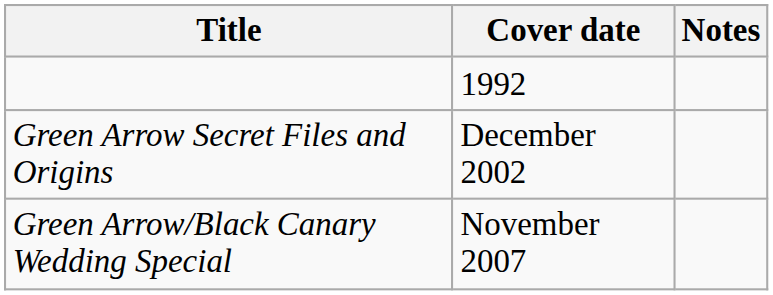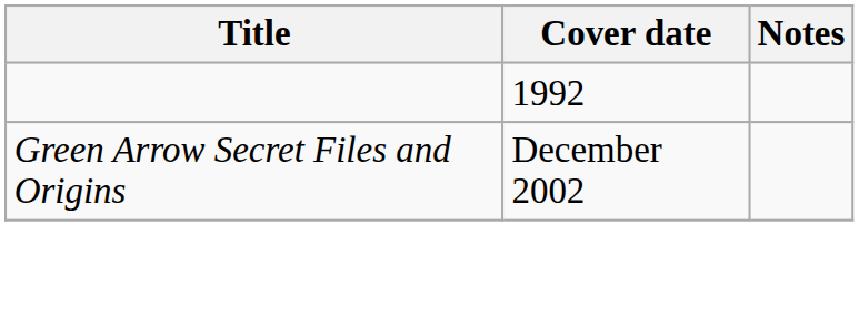 <table class="wikitable collapsible collapsed sortable">
 <tr>
 <th style="vertical-align:bottom; width:210px;">Title</th>
 <th style="vertical-align:bottom; width:100px;">Cover date</th>
 <th style="vertical-align:bottom;" class="unsortable">Notes</th>
 </tr>
 <tr>
 <td><em></em></td>
 <td>1992</td>
 <td> </td>
 </tr>
 <tr style="vertical-align:top;">
 <td><em>Green Arrow Secret Files and Origins</em></td>
 <td>December 2002</td>
 <td></td>
 </tr>
-<tr style="vertical-align:top;">
-<td><em>Green Arrow/Black Canary Wedding Special</em></td>
-<td>November 2007</td>
-<td></td>
-</tr>
 </table>
